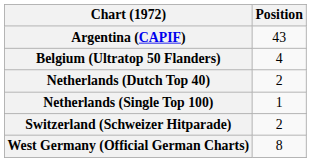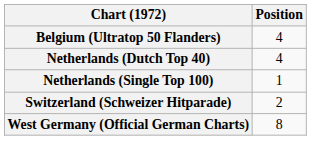 <table class="wikitable sortable plainrowheaders" style="text-align:center">
 <tr>
 <th>Chart (1972)</th>
 <th>Position</th>
-</tr>
-<tr>
-<th scope="row">Argentina (<a href='#'>CAPIF</a>) </th>
-<td align="center">43</td>
 </tr>
 <tr>
 <th scope="row">Belgium (Ultratop 50 Flanders)</th>
 <td>4</td>
 </tr>
 <tr>
 <th scope="row">Netherlands (Dutch Top 40)</th>
-<td>2</td>
+<td>4</td>
 </tr>
 <tr>
 <th scope="row">Netherlands (Single Top 100)</th>
 <td>1</td>
 </tr>
 <tr>
 <th scope="row">Switzerland (Schweizer Hitparade)</th>
 <td>2</td>
 </tr>
 <tr>
 <th scope="row">West Germany (Official German Charts)</th>
 <td>8</td>
 </tr>
 </table>
